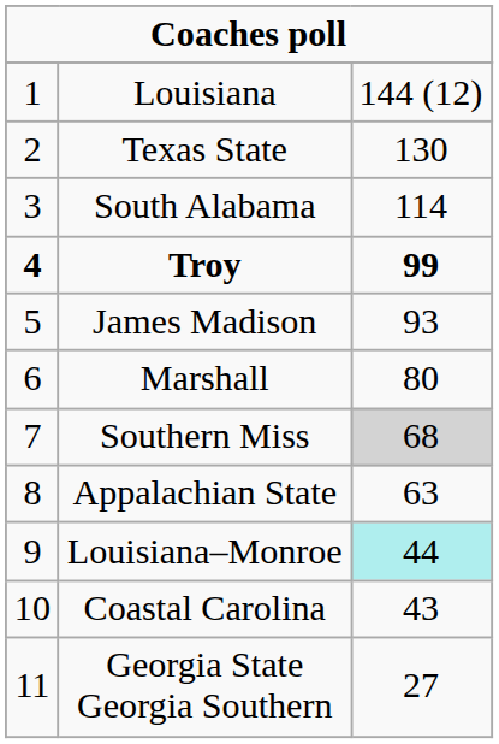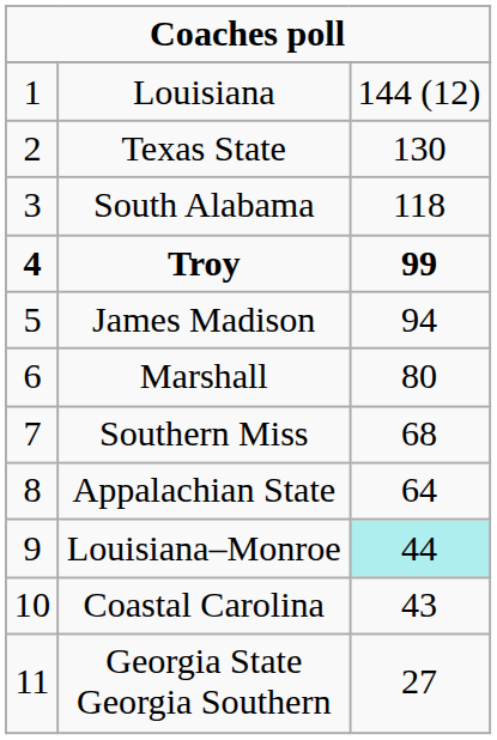 <table class="wikitable">
 <tr align="center">
 <td align="center" Colspan="3"><strong>Coaches poll</strong></td>
 </tr>
 <tr align="center">
 </tr>
 <tr align="center">
 <td>1</td>
 <td>Louisiana</td>
 <td>144 (12)</td>
 </tr>
 <tr align="center">
 <td>2</td>
 <td>Texas State</td>
 <td>130</td>
 </tr>
 <tr align="center">
 <td>3</td>
 <td>South Alabama</td>
-<td>114</td>
+<td>118</td>
 </tr>
 <tr align="center">
 <td><strong>4</strong></td>
 <td><strong>Troy</strong></td>
 <td><strong>99</strong></td>
 </tr>
 <tr align="center">
 <td>5</td>
 <td>James Madison</td>
-<td>93</td>
+<td>94</td>
 </tr>
 <tr align="center">
 <td>6</td>
 <td>Marshall</td>
 <td>80</td>
 </tr>
 <tr align="center">
 <td>7</td>
 <td>Southern Miss</td>
-<td style="background: lightgrey;">68</td>
+<td>68</td>
 </tr>
 <tr align="center">
 <td>8</td>
 <td>Appalachian State</td>
-<td>63</td>
+<td>64</td>
 </tr>
 <tr align="center">
 <td>9</td>
 <td>Louisiana–Monroe</td>
 <td style="background: paleturquoise;">44</td>
 </tr>
 <tr align="center">
 <td>10</td>
 <td>Coastal Carolina</td>
 <td>43</td>
 </tr>
 <tr align="center">
 <td rowspan=2>11</td>
 <td rowspan=2>Georgia State<br>Georgia Southern</td>
 <td rowspan=2>27</td>
 </tr>
 </table>
